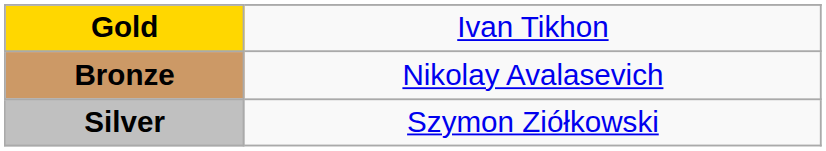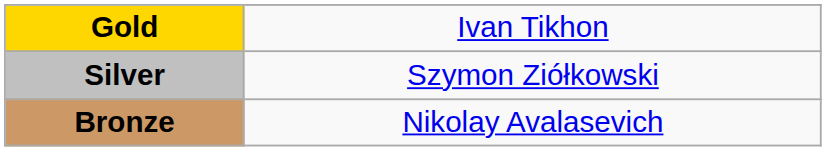 <table class="wikitable" style="text-align:center; " width="35%">
 <tr>
 <td bgcolor="gold"><strong>Gold</strong></td>
 <td><a href='#'>Ivan Tikhon</a><br>  <small><em></em></small></td>
 </tr>
 <tr>
+<td bgcolor="silver"><strong>Silver</strong></td>
+<td><a href='#'>Szymon Ziółkowski</a><br>  <small><em></em></small></td>
+</tr>
+<tr>
 <td bgcolor="CC9966"><strong>Bronze</strong></td>
 <td><a href='#'>Nikolay Avalasevich</a><br>  <small><em></em></small></td>
 </tr>
-<tr>
-<td bgcolor="silver"><strong>Silver</strong></td>
-<td><a href='#'>Szymon Ziółkowski</a><br>  <small><em></em></small></td>
-</tr>
 </table>
